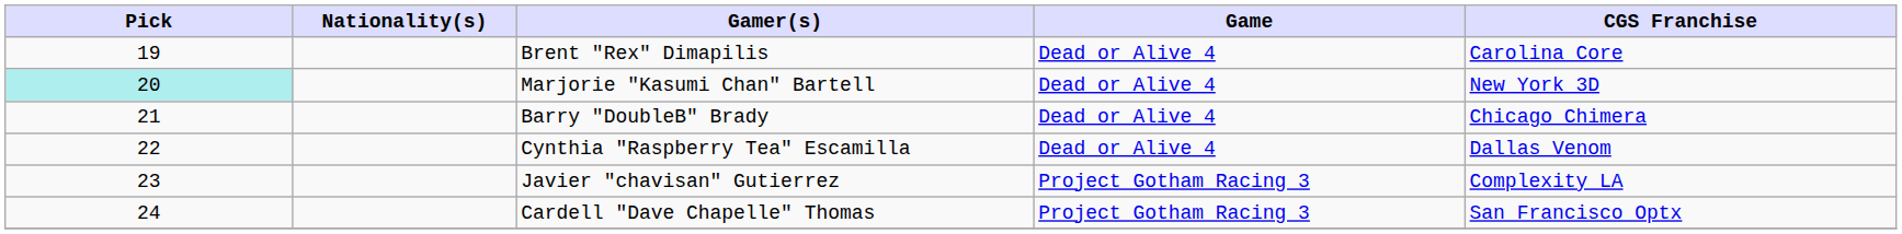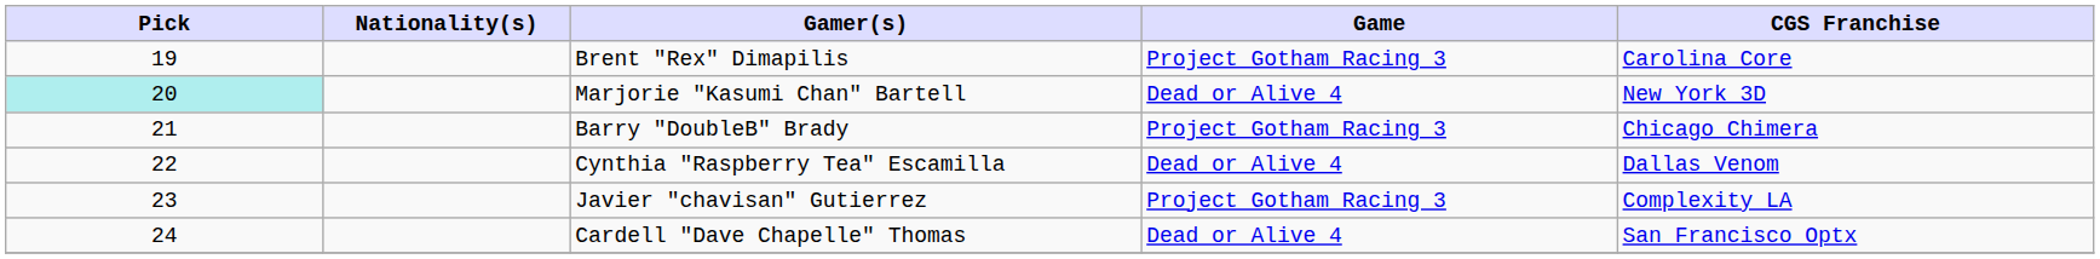 <table class="wikitable">
 <tr>
 <th style="background:#DDDDFF;" width="10%">Pick</th>
 <th style="background:#DDDDFF;" width="5%">Nationality(s)</th>
 <th style="background:#DDDDFF;" width="18%">Gamer(s)</th>
 <th style="background:#DDDDFF;" width="15%">Game</th>
 <th style="background:#DDDDFF;" width="15%">CGS Franchise</th>
 </tr>
 <tr>
 <td align=center>19</td>
 <td></td>
 <td>Brent "Rex" Dimapilis</td>
-<td><a href='#'>Dead or Alive 4</a></td>
+<td><a href='#'>Project Gotham Racing 3</a></td>
 <td><a href='#'>Carolina Core</a></td>
 </tr>
 <tr>
 <td align=center style="background: paleturquoise;">20</td>
 <td></td>
 <td>Marjorie "Kasumi Chan" Bartell</td>
 <td><a href='#'>Dead or Alive 4</a></td>
 <td><a href='#'>New York 3D</a></td>
 </tr>
 <tr>
 <td align=center>21</td>
 <td></td>
 <td>Barry "DoubleB" Brady</td>
-<td><a href='#'>Dead or Alive 4</a></td>
+<td><a href='#'>Project Gotham Racing 3</a></td>
 <td><a href='#'>Chicago Chimera</a></td>
 </tr>
 <tr>
 <td align=center>22</td>
 <td></td>
 <td>Cynthia "Raspberry Tea" Escamilla</td>
 <td><a href='#'>Dead or Alive 4</a></td>
 <td><a href='#'>Dallas Venom</a></td>
 </tr>
 <tr>
 <td align=center>23</td>
 <td></td>
 <td>Javier "chavisan" Gutierrez</td>
 <td><a href='#'>Project Gotham Racing 3</a></td>
 <td><a href='#'>Complexity LA</a></td>
 </tr>
 <tr>
 <td align=center>24</td>
 <td></td>
 <td>Cardell "Dave Chapelle" Thomas</td>
-<td><a href='#'>Project Gotham Racing 3</a></td>
+<td><a href='#'>Dead or Alive 4</a></td>
 <td><a href='#'>San Francisco Optx</a></td>
 </tr>
 <tr>
 </tr>
 </table>
